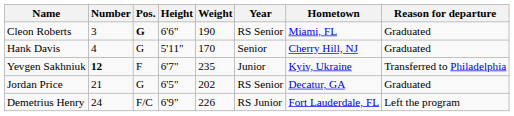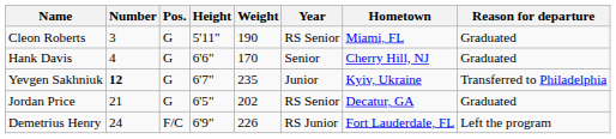 <table class="wikitable sortable" border="1">
 <tr>
 <th>Name</th>
 <th>Number</th>
 <th>Pos.</th>
 <th>Height</th>
 <th>Weight</th>
 <th>Year</th>
 <th>Hometown</th>
 <th class="unsortable">Reason for departure</th>
 </tr>
 <tr>
 <td>Cleon Roberts</td>
 <td>3</td>
-<td><strong>G</strong></td>
-<td>6'6"</td>
+<td>G</td>
+<td>5'11"</td>
 <td>190</td>
 <td>RS Senior</td>
 <td><a href='#'>Miami, FL</a></td>
 <td>Graduated</td>
 </tr>
 <tr>
 <td>Hank Davis</td>
 <td>4</td>
 <td>G</td>
-<td>5'11"</td>
+<td>6'6"</td>
 <td>170</td>
 <td>Senior</td>
 <td><a href='#'>Cherry Hill, NJ</a></td>
 <td>Graduated</td>
 </tr>
 <tr>
 <td>Yevgen Sakhniuk</td>
 <td><strong>12</strong></td>
-<td>F</td>
+<td>G</td>
 <td>6'7"</td>
 <td>235</td>
 <td>Junior</td>
 <td><a href='#'>Kyiv, Ukraine</a></td>
 <td>Transferred to <a href='#'>Philadelphia</a></td>
 </tr>
 <tr>
 <td>Jordan Price</td>
 <td>21</td>
 <td>G</td>
 <td>6'5"</td>
 <td>202</td>
 <td>RS Senior</td>
 <td><a href='#'>Decatur, GA</a></td>
 <td>Graduated</td>
 </tr>
 <tr>
 <td>Demetrius Henry</td>
 <td>24</td>
 <td>F/C</td>
 <td>6'9"</td>
 <td>226</td>
 <td>RS Junior</td>
 <td><a href='#'>Fort Lauderdale, FL</a></td>
 <td>Left the program</td>
 </tr>
 </table>
